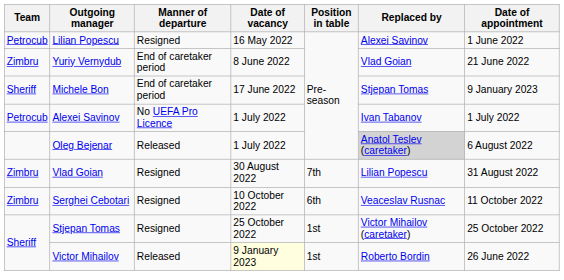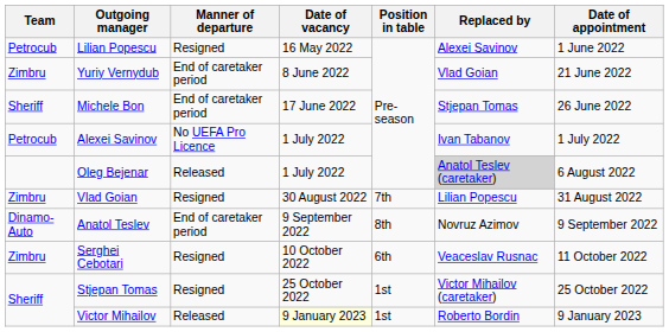 <table class="wikitable sortable">
 <tr>
 <th>Team</th>
 <th>Outgoing manager</th>
 <th>Manner of <br> departure</th>
 <th>Date of vacancy</th>
 <th>Position <br> in table</th>
 <th>Replaced by</th>
 <th>Date of appointment</th>
 </tr>
 <tr>
 <td><a href='#'>Petrocub</a></td>
 <td> <a href='#'>Lilian Popescu</a></td>
 <td>Resigned</td>
 <td>16 May 2022</td>
 <td rowspan="5">Pre-season</td>
 <td> <a href='#'>Alexei Savinov</a></td>
 <td>1 June 2022</td>
 </tr>
 <tr>
 <td><a href='#'>Zimbru</a></td>
 <td> <a href='#'>Yuriy Vernydub</a></td>
 <td>End of caretaker period</td>
 <td>8 June 2022</td>
 <td> <a href='#'>Vlad Goian</a></td>
 <td>21 June 2022</td>
 </tr>
 <tr>
 <td><a href='#'>Sheriff</a></td>
 <td> <a href='#'>Michele Bon</a></td>
 <td>End of caretaker period</td>
 <td>17 June 2022</td>
 <td> <a href='#'>Stjepan Tomas</a></td>
-<td>9 January 2023</td>
+<td>26 June 2022</td>
 </tr>
 <tr>
 <td><a href='#'>Petrocub</a></td>
 <td> <a href='#'>Alexei Savinov</a></td>
 <td>No <a href='#'>UEFA Pro Licence</a></td>
 <td>1 July 2022</td>
 <td> <a href='#'>Ivan Tabanov</a></td>
 <td>1 July 2022</td>
 </tr>
 <tr>
 <td></td>
 <td> <a href='#'>Oleg Bejenar</a></td>
 <td>Released</td>
 <td>1 July 2022</td>
 <td style="background: lightgrey;"> <a href='#'>Anatol Teslev</a> (<a href='#'>caretaker</a>)</td>
 <td>6 August 2022</td>
 </tr>
 <tr>
 <td><a href='#'>Zimbru</a></td>
 <td> <a href='#'>Vlad Goian</a></td>
 <td>Resigned</td>
 <td>30 August 2022</td>
 <td>7th</td>
 <td> <a href='#'>Lilian Popescu</a></td>
 <td>31 August 2022</td>
 </tr>
 <tr>
+<td><a href='#'>Dinamo-Auto</a></td>
+<td> <a href='#'>Anatol Teslev</a></td>
+<td>End of caretaker period</td>
+<td>9 September 2022</td>
+<td>8th</td>
+<td> Novruz Azimov</td>
+<td>9 September 2022</td>
+</tr>
+<tr>
 <td><a href='#'>Zimbru</a></td>
 <td> <a href='#'>Serghei Cebotari</a></td>
 <td>Resigned</td>
 <td>10 October 2022</td>
 <td>6th</td>
 <td> <a href='#'>Veaceslav Rusnac</a></td>
 <td>11 October 2022</td>
 </tr>
 <tr>
 <td rowspan=2><a href='#'>Sheriff</a></td>
 <td> <a href='#'>Stjepan Tomas</a></td>
 <td>Resigned</td>
 <td>25 October 2022</td>
 <td>1st</td>
 <td> <a href='#'>Victor Mihailov</a> (<a href='#'>caretaker</a>)</td>
 <td>25 October 2022</td>
 </tr>
 <tr>
 <td> <a href='#'>Victor Mihailov</a></td>
 <td>Released</td>
 <td style="background: lightyellow;">9 January 2023</td>
 <td>1st</td>
 <td> <a href='#'>Roberto Bordin</a></td>
-<td>26 June 2022</td>
+<td>9 January 2023</td>
 </tr>
 </table>
